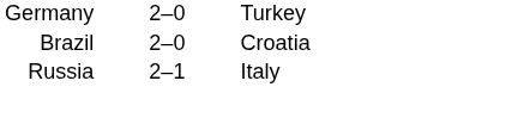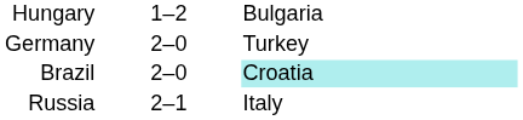 <table style="text-align:center">
 <tr>
 <th width=200></th>
 <th width=100></th>
 <th width=200></th>
+</tr>
+<tr>
+<td align=right>Hungary</td>
+<td>1–2</td>
+<td align=left>Bulgaria</td>
 </tr>
 <tr>
 <td align=right>Germany</td>
 <td>2–0</td>
 <td align=left>Turkey</td>
 </tr>
 <tr>
 <td align=right>Brazil</td>
 <td>2–0</td>
-<td align=left>Croatia</td>
+<td align=left style="background: paleturquoise;">Croatia</td>
 </tr>
 <tr>
 <td align=right>Russia</td>
 <td>2–1</td>
 <td align=left>Italy</td>
 </tr>
 <tr>
 </tr>
 </table>
